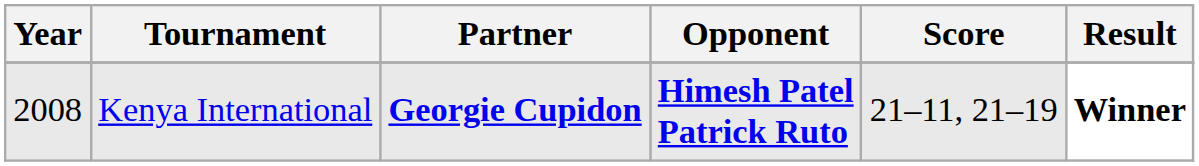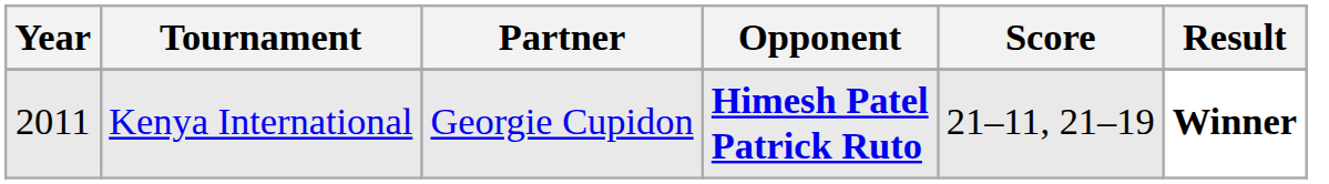 <table class="sortable wikitable" style="font-size: 90%;">
 <tr>
 <th>Year</th>
 <th>Tournament</th>
 <th>Partner</th>
 <th>Opponent</th>
 <th>Score</th>
 <th>Result</th>
 </tr>
 <tr>
 </tr>
 <tr style="background:#E9E9E9">
-<td align="center">2008</td>
+<td align="center">2011</td>
 <td align="left"><a href='#'>Kenya International</a></td>
-<td align="left"><strong> <a href='#'>Georgie Cupidon</a></strong></td>
+<td align="left"> <a href='#'>Georgie Cupidon</a></td>
 <td align="left"><strong> <a href='#'>Himesh Patel</a><br> <a href='#'>Patrick Ruto</a></strong></td>
 <td align="left">21–11, 21–19</td>
 <td style="text-align:left; background:white"> <strong>Winner</strong></td>
 </tr>
 </table>
